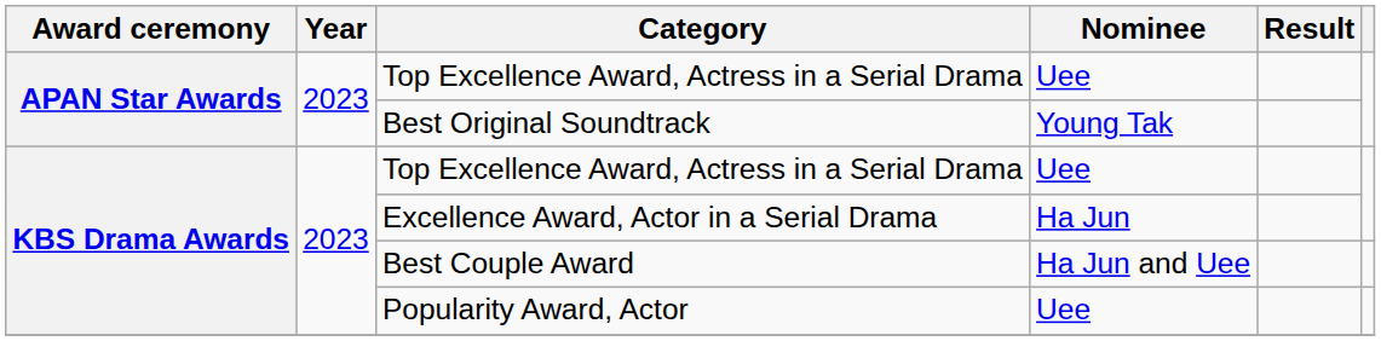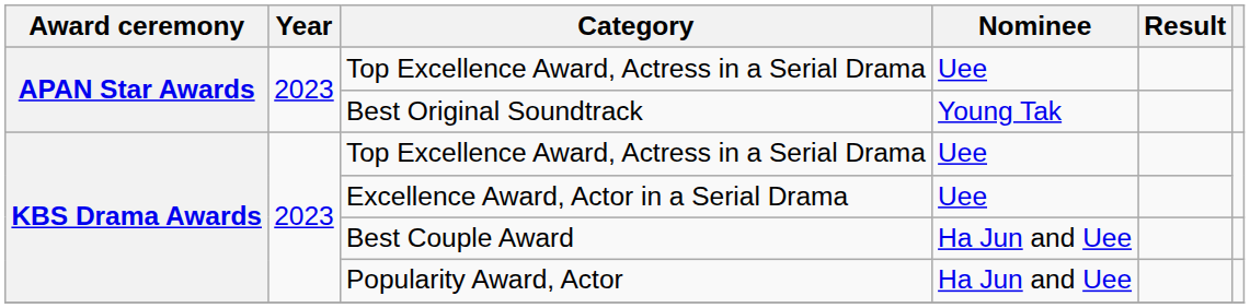 <table class="wikitable plainrowheaders sortable">
 <tr>
 <th scope="col">Award ceremony</th>
 <th scope="col">Year</th>
 <th scope="col">Category</th>
 <th scope="col">Nominee</th>
 <th scope="col">Result</th>
 <th scope="col" class="unsortable"></th>
 </tr>
 <tr>
 <th rowspan="2" scope="row"><a href='#'>APAN Star Awards</a></th>
 <td rowspan="2"><a href='#'>2023</a></td>
 <td>Top Excellence Award, Actress in a Serial Drama</td>
 <td><a href='#'>Uee</a></td>
 <td></td>
 <td style="text-align:center" rowspan=2></td>
 </tr>
 <tr>
 <td>Best Original Soundtrack</td>
 <td><a href='#'>Young Tak</a></td>
 <td></td>
 </tr>
 <tr>
 <th rowspan="4" scope="row"><a href='#'>KBS Drama Awards</a></th>
 <td rowspan="4"><a href='#'>2023</a></td>
 <td>Top Excellence Award, Actress in a Serial Drama</td>
 <td><a href='#'>Uee</a></td>
 <td></td>
 <td style="text-align:center" rowspan=2></td>
 </tr>
 <tr>
 <td>Excellence Award, Actor in a Serial Drama</td>
-<td><a href='#'>Ha Jun</a></td>
+<td><a href='#'>Uee</a></td>
 <td></td>
 </tr>
 <tr>
 <td>Best Couple Award</td>
 <td><a href='#'>Ha Jun</a> and <a href='#'>Uee</a></td>
 <td></td>
 <td style="text-align:center"></td>
 </tr>
 <tr>
 <td>Popularity Award, Actor</td>
-<td><a href='#'>Uee</a></td>
+<td><a href='#'>Ha Jun</a> and <a href='#'>Uee</a></td>
 <td></td>
 <td style="text-align:center"></td>
 </tr>
 <tr>
 </tr>
 </table>
